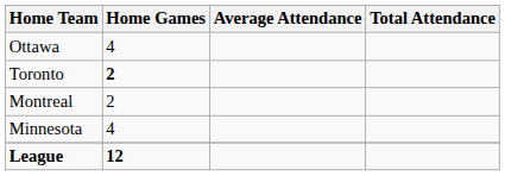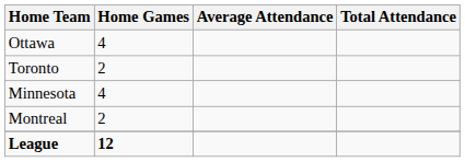 <table class="wikitable sortable">
 <tr>
 <th>Home Team</th>
 <th>Home Games</th>
 <th>Average Attendance</th>
 <th>Total Attendance</th>
 </tr>
 <tr>
 <td>Ottawa</td>
 <td>4</td>
 <td></td>
 <td></td>
 </tr>
 <tr>
 <td>Toronto</td>
-<td><strong>2</strong></td>
-<td></td>
-<td></td>
-</tr>
-<tr>
-<td>Montreal</td>
 <td>2</td>
 <td></td>
 <td></td>
 </tr>
 <tr>
 <td>Minnesota</td>
 <td>4</td>
+<td></td>
+<td></td>
+</tr>
+<tr>
+<td>Montreal</td>
+<td>2</td>
 <td></td>
 <td></td>
 </tr>
 <tr>
 </tr>
 <tr class="sortbottom">
 <td><strong>League</strong></td>
 <td><strong>12</strong></td>
 <td><strong> </strong></td>
 <td><strong></strong></td>
 </tr>
 </table>
